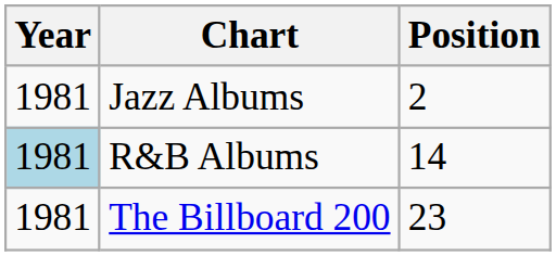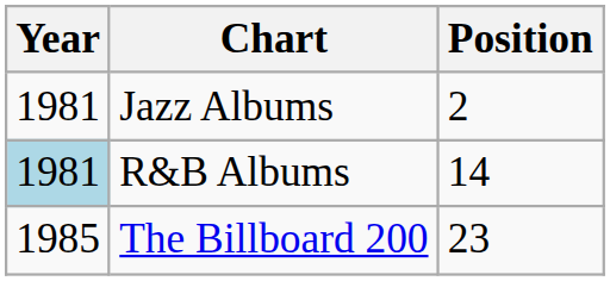 <table class="wikitable" border="1">
 <tr>
 <th>Year</th>
 <th>Chart</th>
 <th>Position</th>
 </tr>
 <tr>
 <td>1981</td>
 <td>Jazz Albums</td>
 <td>2</td>
 </tr>
 <tr>
 <td style="background: lightblue;">1981</td>
 <td>R&B Albums</td>
 <td>14</td>
 </tr>
 <tr>
-<td>1981</td>
+<td>1985</td>
 <td><a href='#'>The Billboard 200</a></td>
 <td>23</td>
 </tr>
 </table>
